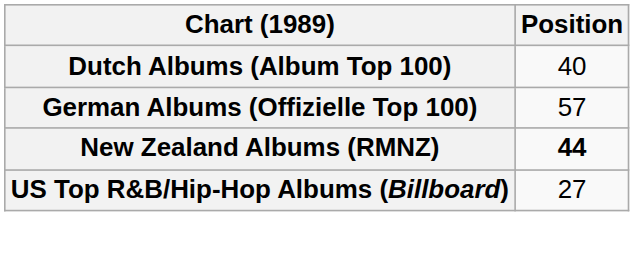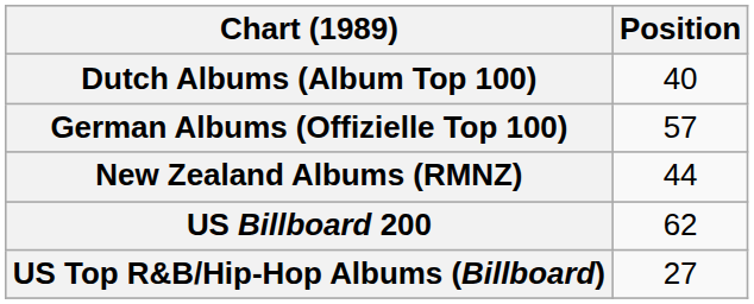 <table class="wikitable sortable plainrowheaders" style="text-align:center">
 <tr>
 <th scope="col">Chart (1989)</th>
 <th scope="col">Position</th>
 </tr>
 <tr>
 <th scope="row">Dutch Albums (Album Top 100)</th>
 <td>40</td>
 </tr>
 <tr>
 <th scope="row">German Albums (Offizielle Top 100)</th>
 <td>57</td>
 </tr>
 <tr>
 <th scope="row">New Zealand Albums (RMNZ)</th>
-<td><strong>44</strong></td>
+<td>44</td>
+</tr>
+<tr>
+<th scope="row">US <em>Billboard</em> 200<br></th>
+<td>62</td>
 </tr>
 <tr>
 <th scope="row">US Top R&B/Hip-Hop Albums (<em>Billboard</em>)<br></th>
 <td>27</td>
 </tr>
 </table>
